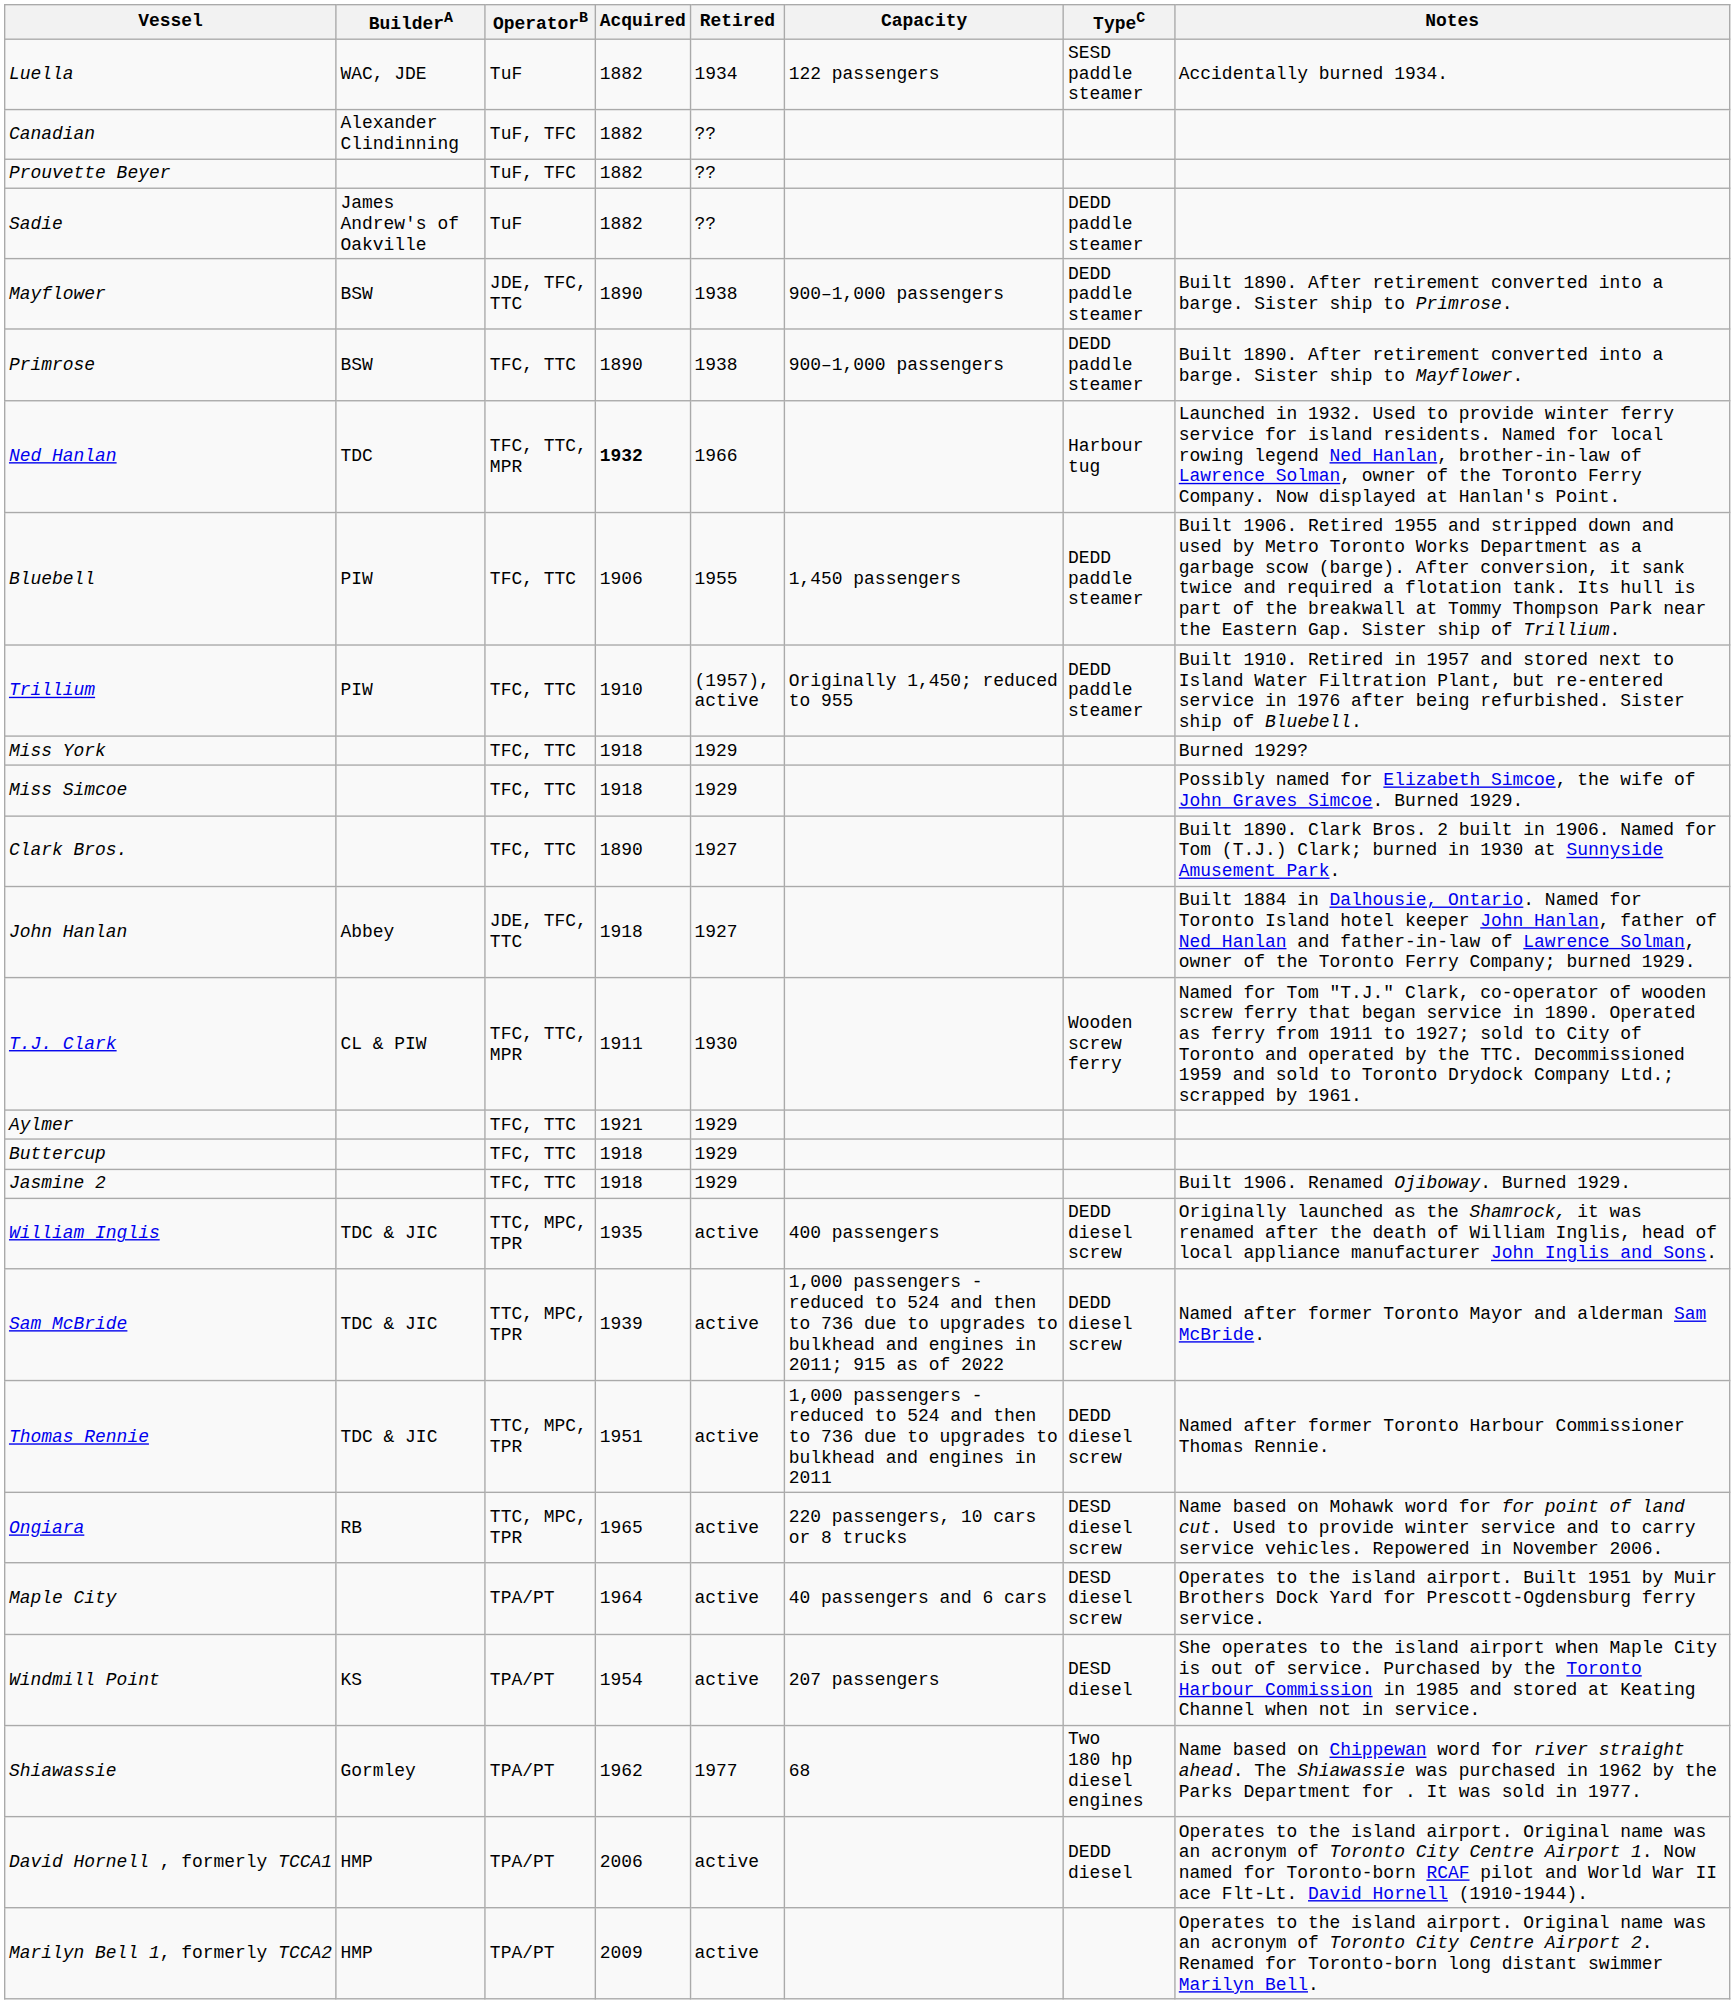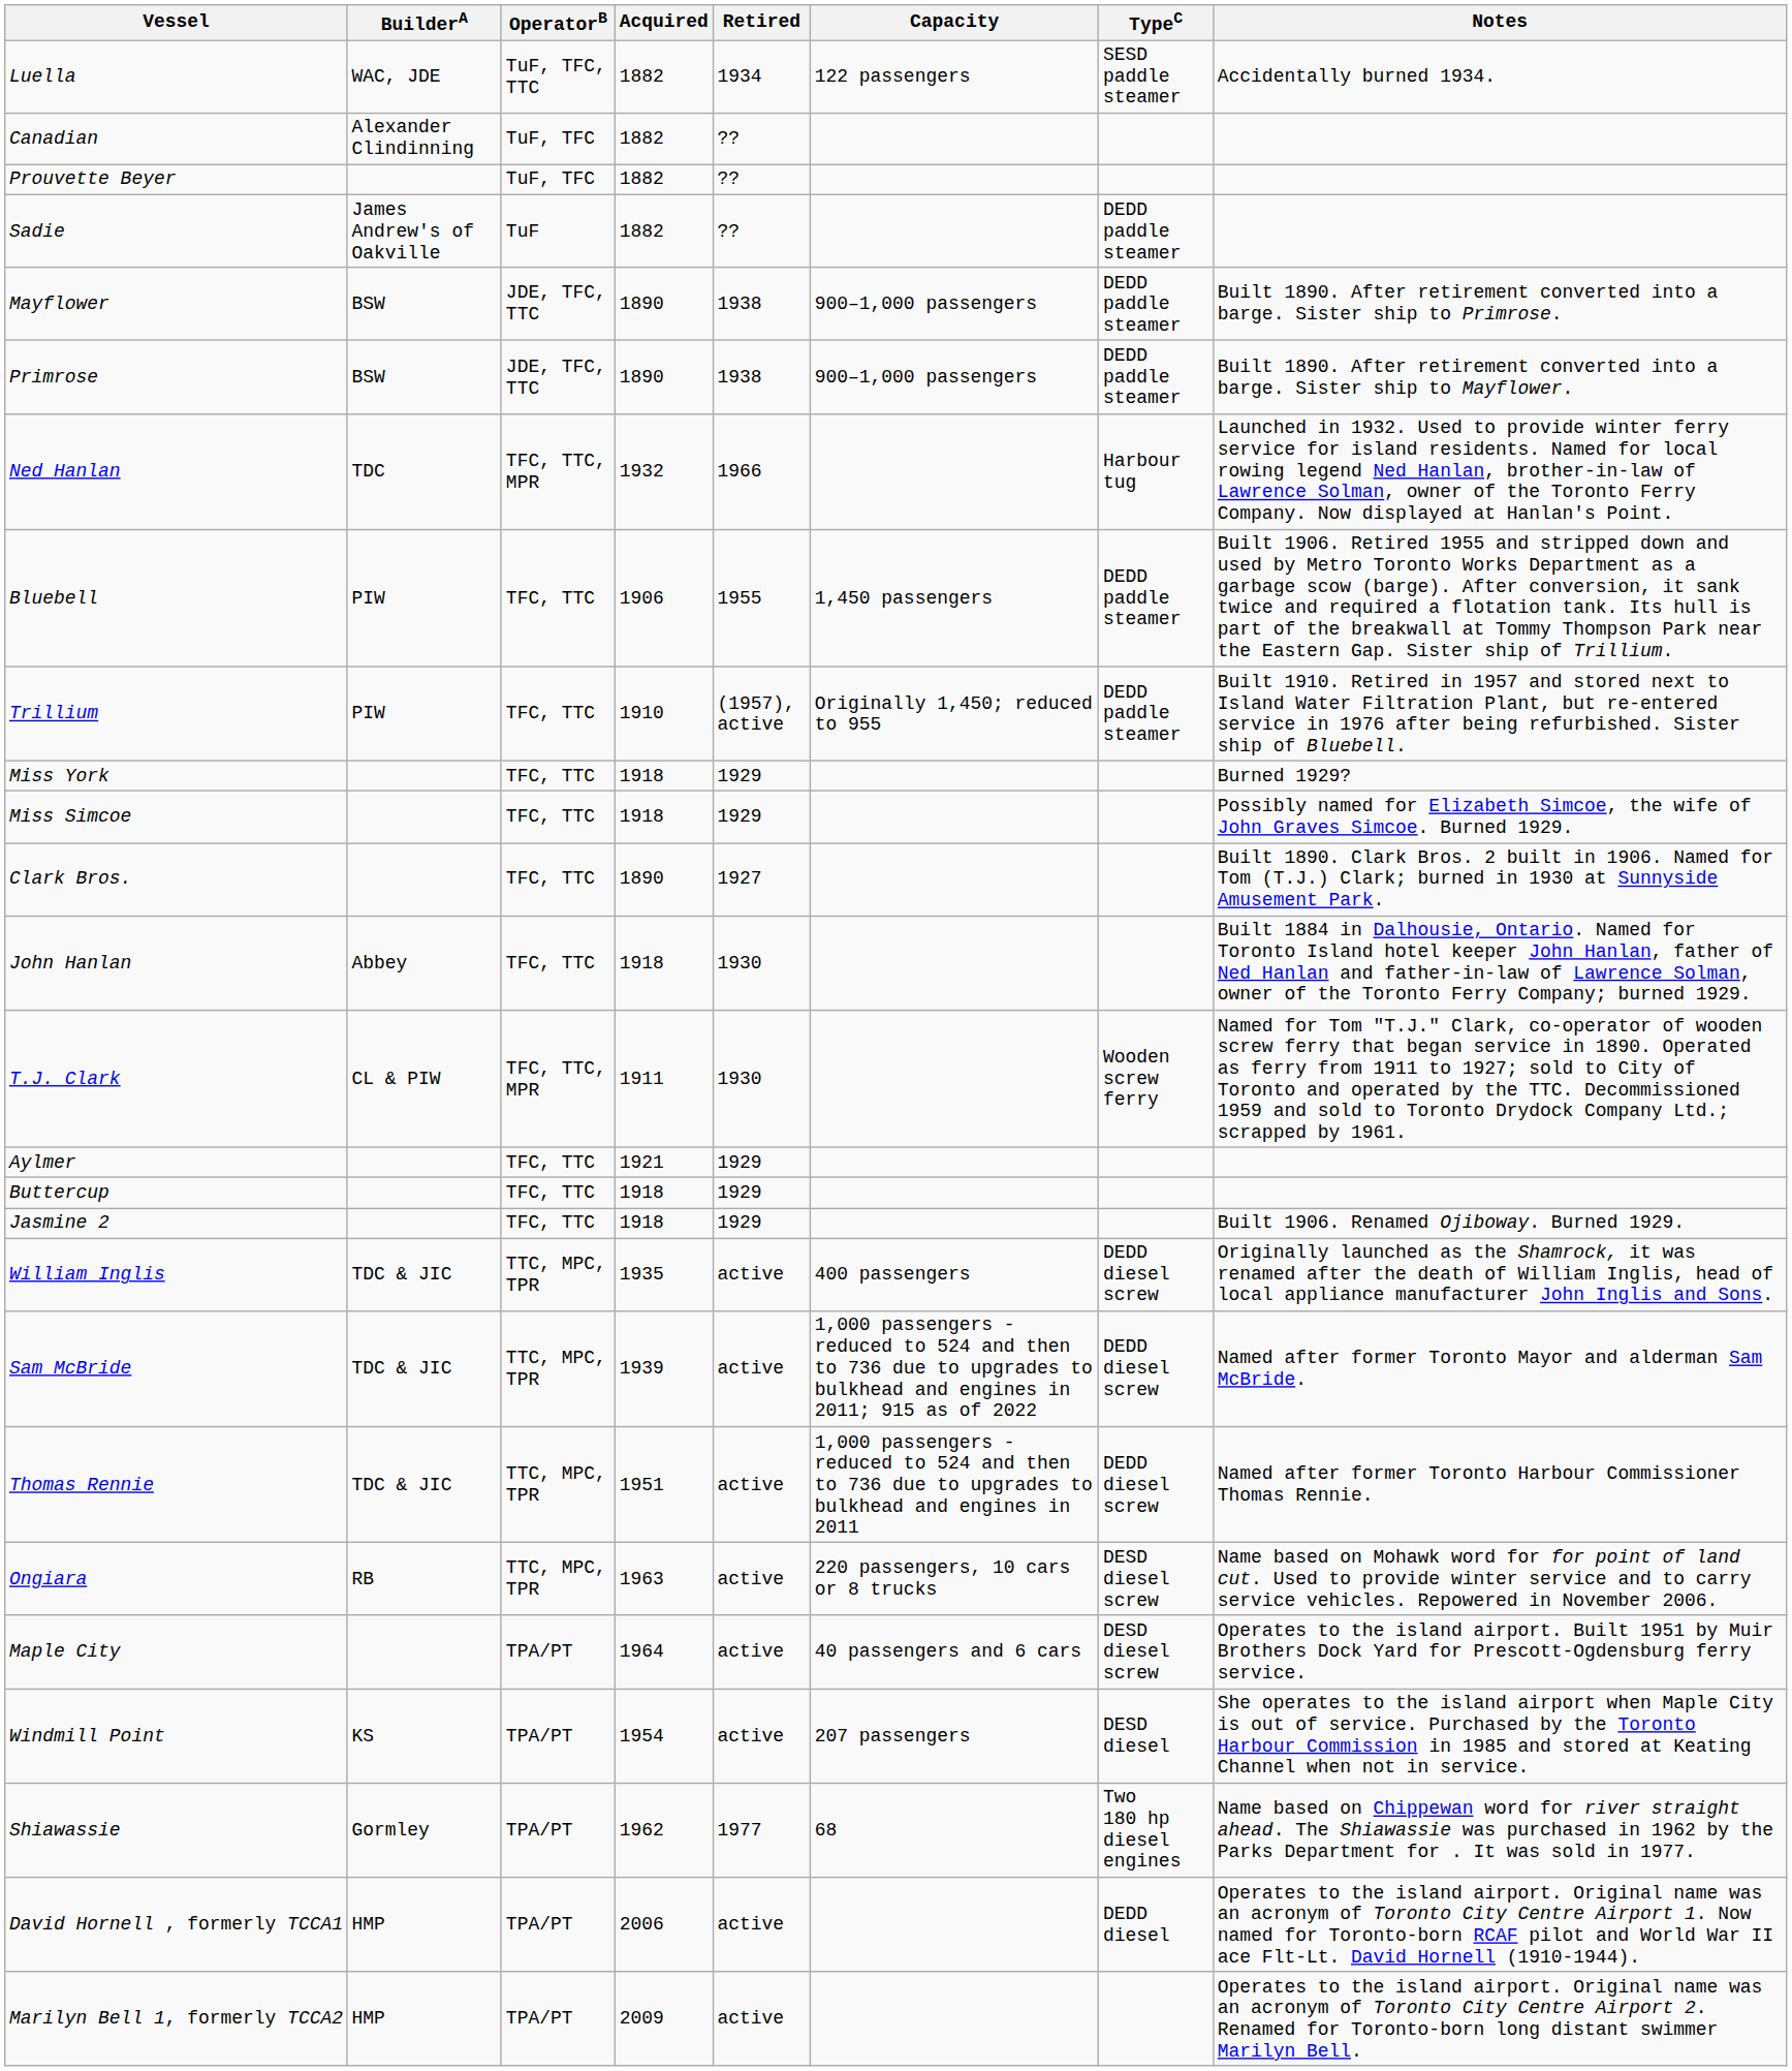 <table class="wikitable">
 <tr>
 <th>Vessel</th>
 <th>Builder<sup>A</sup></th>
 <th>Operator<sup>B</sup></th>
 <th>Acquired</th>
 <th>Retired</th>
 <th>Capacity</th>
 <th>Type<sup>C</sup></th>
 <th>Notes</th>
 </tr>
 <tr>
 <td><em>Luella</em></td>
 <td>WAC, JDE</td>
-<td>TuF</td>
+<td>TuF, TFC, TTC</td>
 <td>1882</td>
 <td>1934</td>
 <td>122 passengers</td>
 <td>SESD paddle steamer</td>
 <td>Accidentally burned 1934.</td>
 </tr>
 <tr>
 <td><em>Canadian</em></td>
 <td>Alexander Clindinning</td>
 <td>TuF, TFC</td>
 <td>1882</td>
 <td>??</td>
 <td></td>
 <td></td>
 <td></td>
 </tr>
 <tr>
 <td><em>Prouvette Beyer</em></td>
 <td></td>
 <td>TuF, TFC</td>
 <td>1882</td>
 <td>??</td>
 <td></td>
 <td></td>
 <td></td>
 </tr>
 <tr>
 <td><em>Sadie</em></td>
 <td>James Andrew's of Oakville</td>
 <td>TuF</td>
 <td>1882</td>
 <td>??</td>
 <td></td>
 <td>DEDD paddle steamer</td>
 <td></td>
 </tr>
 <tr>
 <td><em>Mayflower</em></td>
 <td>BSW</td>
 <td>JDE, TFC, TTC</td>
 <td>1890</td>
 <td>1938</td>
 <td>900–1,000 passengers</td>
 <td>DEDD paddle steamer</td>
 <td>Built 1890. After retirement converted into a barge. Sister ship to <em>Primrose</em>.</td>
 </tr>
 <tr>
 <td><em>Primrose</em></td>
 <td>BSW</td>
-<td>TFC, TTC</td>
+<td>JDE, TFC, TTC</td>
 <td>1890</td>
 <td>1938</td>
 <td>900–1,000 passengers</td>
 <td>DEDD paddle steamer</td>
 <td>Built 1890. After retirement converted into a barge. Sister ship to <em>Mayflower</em>.</td>
 </tr>
 <tr>
 <td><em><a href='#'>Ned Hanlan</a></em></td>
 <td>TDC</td>
 <td>TFC, TTC, MPR</td>
-<td><strong>1932</strong></td>
+<td>1932</td>
 <td>1966</td>
 <td></td>
 <td>Harbour tug</td>
 <td>Launched in 1932. Used to provide winter ferry service for island residents. Named for local rowing legend <a href='#'>Ned Hanlan</a>, brother-in-law of <a href='#'>Lawrence Solman</a>, owner of the Toronto Ferry Company. Now displayed at Hanlan's Point.</td>
 </tr>
 <tr>
 <td><em>Bluebell</em></td>
 <td>PIW</td>
 <td>TFC, TTC</td>
 <td>1906</td>
 <td>1955</td>
 <td>1,450 passengers</td>
 <td>DEDD paddle steamer</td>
 <td>Built 1906. Retired 1955 and stripped down and used by Metro Toronto Works Department as a garbage scow (barge). After conversion, it sank twice and required a flotation tank. Its hull is part of the breakwall at Tommy Thompson Park near the Eastern Gap. Sister ship of <em>Trillium</em>.</td>
 </tr>
 <tr>
 <td><em><a href='#'>Trillium</a></em></td>
 <td>PIW</td>
 <td>TFC, TTC</td>
 <td>1910</td>
 <td>(1957), active</td>
 <td>Originally 1,450; reduced to 955</td>
 <td>DEDD paddle steamer</td>
 <td>Built 1910. Retired in 1957 and stored next to Island Water Filtration Plant, but re-entered service in 1976 after being refurbished. Sister ship of <em>Bluebell</em>.</td>
 </tr>
 <tr>
 <td><em>Miss York</em></td>
 <td></td>
 <td>TFC, TTC</td>
 <td>1918</td>
 <td>1929</td>
 <td></td>
 <td></td>
 <td>Burned 1929?</td>
 </tr>
 <tr>
 <td><em>Miss Simcoe</em></td>
 <td></td>
 <td>TFC, TTC</td>
 <td>1918</td>
 <td>1929</td>
 <td></td>
 <td></td>
 <td>Possibly named for <a href='#'>Elizabeth Simcoe</a>, the wife of <a href='#'>John Graves Simcoe</a>. Burned 1929.</td>
 </tr>
 <tr>
 <td><em>Clark Bros.</em></td>
 <td></td>
 <td>TFC, TTC</td>
 <td>1890</td>
 <td>1927</td>
 <td></td>
 <td></td>
 <td>Built 1890. Clark Bros. 2 built in 1906. Named for Tom (T.J.) Clark; burned in 1930 at <a href='#'>Sunnyside Amusement Park</a>.</td>
 </tr>
 <tr>
 <td><em>John Hanlan</em></td>
 <td>Abbey</td>
-<td>JDE, TFC, TTC</td>
+<td>TFC, TTC</td>
 <td>1918</td>
-<td>1927</td>
+<td>1930</td>
 <td></td>
 <td></td>
 <td>Built 1884 in <a href='#'>Dalhousie, Ontario</a>. Named for Toronto Island hotel keeper <a href='#'>John Hanlan</a>, father of <a href='#'>Ned Hanlan</a> and father-in-law of <a href='#'>Lawrence Solman</a>, owner of the Toronto Ferry Company; burned 1929.</td>
 </tr>
 <tr>
 <td><a href='#'><em>T.J. Clark</em></a></td>
 <td>CL & PIW</td>
 <td>TFC, TTC, MPR</td>
 <td>1911</td>
 <td>1930</td>
 <td></td>
 <td>Wooden screw ferry</td>
 <td>Named for Tom "T.J." Clark, co-operator of wooden screw ferry that began service in 1890. Operated as ferry from 1911 to 1927; sold to City of Toronto and operated by the TTC. Decommissioned 1959 and sold to Toronto Drydock Company Ltd.; scrapped by 1961.</td>
 </tr>
 <tr>
 <td><em>Aylmer</em></td>
 <td></td>
 <td>TFC, TTC</td>
 <td>1921</td>
 <td>1929</td>
 <td></td>
 <td></td>
 <td></td>
 </tr>
 <tr>
 <td><em>Buttercup</em></td>
 <td></td>
 <td>TFC, TTC</td>
 <td>1918</td>
 <td>1929</td>
 <td></td>
 <td></td>
 <td></td>
 </tr>
 <tr>
 <td><em>Jasmine 2</em></td>
 <td></td>
 <td>TFC, TTC</td>
 <td>1918</td>
 <td>1929</td>
 <td></td>
 <td></td>
 <td>Built 1906. Renamed <em>Ojiboway</em>. Burned 1929.</td>
 </tr>
 <tr>
 <td><a href='#'><em>William Inglis</em></a></td>
 <td>TDC & JIC</td>
 <td>TTC, MPC, TPR</td>
 <td>1935</td>
 <td>active</td>
 <td>400 passengers</td>
 <td>DEDD diesel screw</td>
 <td>Originally launched as the <em>Shamrock,</em> it was renamed after the death of William Inglis, head of local appliance manufacturer <a href='#'>John Inglis and Sons</a>.</td>
 </tr>
 <tr>
 <td><a href='#'><em>Sam McBride</em></a></td>
 <td>TDC & JIC</td>
 <td>TTC, MPC, TPR</td>
 <td>1939</td>
 <td>active</td>
 <td>1,000 passengers - reduced to 524 and then to 736 due to upgrades to bulkhead and engines in 2011; 915 as of 2022</td>
 <td>DEDD diesel screw</td>
 <td>Named after former Toronto Mayor and alderman <a href='#'>Sam McBride</a>.</td>
 </tr>
 <tr>
 <td><em><a href='#'>Thomas Rennie</a></em></td>
 <td>TDC & JIC</td>
 <td>TTC, MPC, TPR</td>
 <td>1951</td>
 <td>active</td>
 <td>1,000 passengers - reduced to 524 and then to 736 due to upgrades to bulkhead and engines in 2011</td>
 <td>DEDD diesel screw</td>
 <td>Named after former Toronto Harbour Commissioner Thomas Rennie.</td>
 </tr>
 <tr>
 <td><em><a href='#'>Ongiara</a></em></td>
 <td>RB</td>
 <td>TTC, MPC, TPR</td>
-<td>1965</td>
+<td>1963</td>
 <td>active</td>
 <td>220 passengers, 10 cars or 8 trucks</td>
 <td>DESD diesel screw</td>
 <td>Name based on Mohawk word for <em>for point of land cut</em>. Used to provide winter service and to carry service vehicles. Repowered in November 2006.</td>
 </tr>
 <tr>
 <td><em>Maple City</em></td>
 <td></td>
 <td>TPA/PT</td>
 <td>1964</td>
 <td>active</td>
 <td>40 passengers and 6 cars</td>
 <td>DESD diesel screw</td>
 <td>Operates to the island airport. Built 1951 by Muir Brothers Dock Yard  for Prescott-Ogdensburg ferry service.</td>
 </tr>
 <tr>
 <td><em>Windmill Point</em></td>
 <td>KS</td>
 <td>TPA/PT</td>
 <td>1954</td>
 <td>active</td>
 <td>207 passengers</td>
 <td>DESD diesel</td>
 <td>She operates to the island airport when Maple City is out of service. Purchased by the <a href='#'>Toronto Harbour Commission</a> in 1985 and stored at Keating Channel when not in service.</td>
 </tr>
 <tr>
 <td><em>Shiawassie</em></td>
 <td>Gormley</td>
 <td>TPA/PT</td>
 <td>1962</td>
 <td>1977</td>
 <td>68</td>
 <td>Two 180 hp diesel engines</td>
 <td>Name based on <a href='#'>Chippewan</a> word for <em>river straight ahead</em>. The <em>Shiawassie</em> was purchased in 1962 by the Parks Department for . It was sold in 1977.</td>
 </tr>
 <tr>
 <td nowrap><em>David Hornell </em>, formerly <em>TCCA1</em></td>
 <td>HMP</td>
 <td>TPA/PT</td>
 <td>2006</td>
 <td>active</td>
 <td></td>
 <td>DEDD diesel</td>
 <td>Operates to the island airport. Original name was an acronym of <em>Toronto City Centre Airport 1</em>. Now named for Toronto-born <a href='#'>RCAF</a> pilot and World War II ace Flt-Lt. <a href='#'>David Hornell</a> (1910-1944).</td>
 </tr>
 <tr>
 <td nowrap><em>Marilyn Bell 1</em>, formerly <em>TCCA2</em></td>
 <td>HMP</td>
 <td>TPA/PT</td>
 <td>2009</td>
 <td>active</td>
 <td></td>
 <td></td>
 <td>Operates to the island airport. Original name was an acronym of <em>Toronto City Centre Airport 2</em>. Renamed for Toronto-born long distant swimmer <a href='#'>Marilyn Bell</a>.</td>
 </tr>
 </table>
